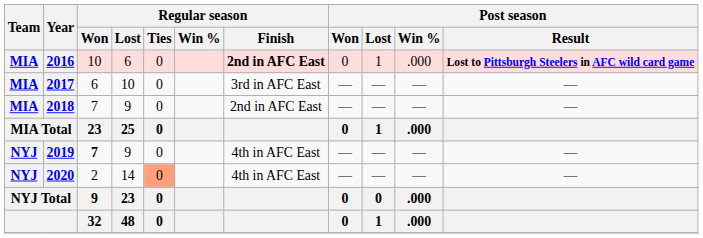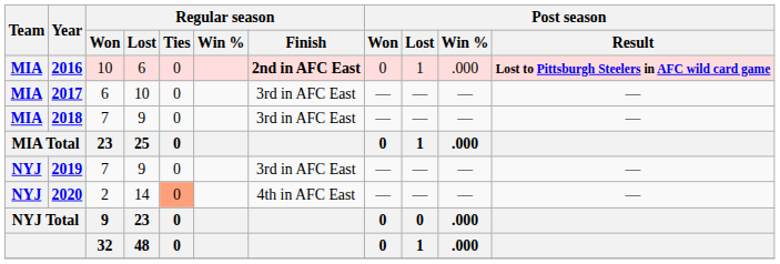 <table class="wikitable" style="font-size: 95%; text-align:center;">
 <tr>
 <th rowspan="2">Team</th>
 <th rowspan="2">Year</th>
 <th colspan="5">Regular season</th>
 <th colspan="4">Post season</th>
 </tr>
 <tr>
 <th>Won</th>
 <th>Lost</th>
 <th>Ties</th>
 <th>Win %</th>
 <th>Finish</th>
 <th>Won</th>
 <th>Lost</th>
 <th>Win %</th>
 <th>Result</th>
 </tr>
 <tr ! style="background:#fdd;">
 <th><a href='#'>MIA</a></th>
 <th><a href='#'>2016</a></th>
 <td>10</td>
 <td>6</td>
 <td>0</td>
 <td></td>
 <td><strong>2nd in AFC East</strong></td>
 <td>0</td>
 <td>1</td>
 <td>.000</td>
 <td><small><strong>Lost to <a href='#'>Pittsburgh Steelers</a> in <a href='#'>AFC wild card game</a></strong></small></td>
 </tr>
 <tr>
 <th><a href='#'>MIA</a></th>
 <th><a href='#'>2017</a></th>
 <td>6</td>
 <td>10</td>
 <td>0</td>
 <td></td>
 <td>3rd in AFC East</td>
 <td>—</td>
 <td>—</td>
 <td>—</td>
 <td>—</td>
 </tr>
 <tr>
 <th><a href='#'>MIA</a></th>
 <th><a href='#'>2018</a></th>
 <td>7</td>
 <td>9</td>
 <td>0</td>
 <td></td>
-<td>2nd in AFC East</td>
+<td>3rd in AFC East</td>
 <td>—</td>
 <td>—</td>
 <td>—</td>
 <td>—</td>
 </tr>
 <tr>
 <th colspan="2">MIA Total</th>
 <th>23</th>
 <th>25</th>
 <th>0</th>
 <th></th>
 <th></th>
 <th>0</th>
 <th>1</th>
 <th>.000</th>
 <th></th>
 </tr>
 <tr>
 <th><a href='#'>NYJ</a></th>
 <th><a href='#'>2019</a></th>
-<td><strong>7</strong></td>
+<td>7</td>
 <td>9</td>
 <td>0</td>
 <td></td>
-<td>4th in AFC East</td>
+<td>3rd in AFC East</td>
 <td>—</td>
 <td>—</td>
 <td>—</td>
 <td>—</td>
 </tr>
 <tr>
 <th><a href='#'>NYJ</a></th>
 <th><a href='#'>2020</a></th>
 <td>2</td>
 <td>14</td>
 <td style="background: lightsalmon;">0</td>
 <td></td>
 <td>4th in AFC East</td>
 <td>—</td>
 <td>—</td>
 <td>—</td>
 <td>—</td>
 </tr>
 <tr>
 <th colspan="2">NYJ Total</th>
 <th>9</th>
 <th>23</th>
 <th>0</th>
 <th></th>
 <th></th>
 <th>0</th>
 <th>0</th>
 <th>.000</th>
 <th></th>
 </tr>
 <tr>
 <th colspan="2"></th>
 <th>32</th>
 <th>48</th>
 <th>0</th>
 <th></th>
 <th></th>
 <th>0</th>
 <th>1</th>
 <th>.000</th>
 <th></th>
 </tr>
 <tr>
 </tr>
 </table>
